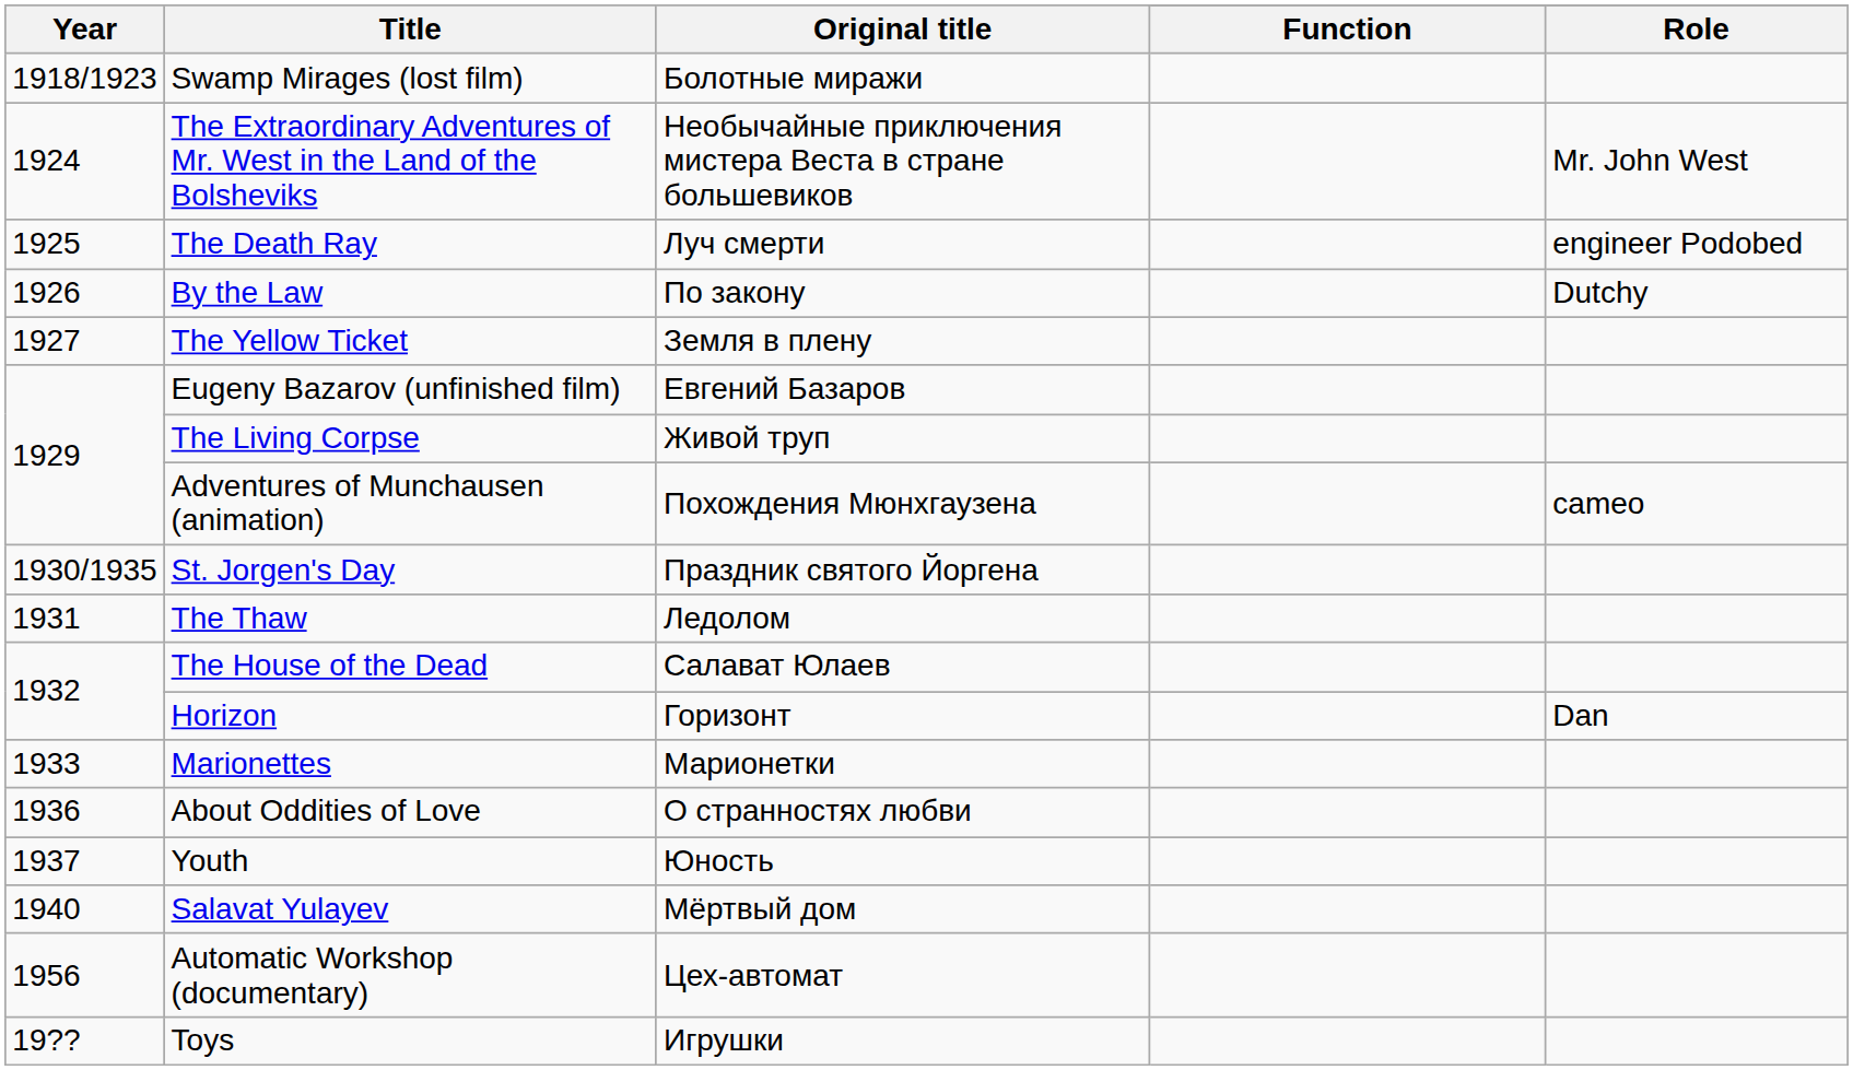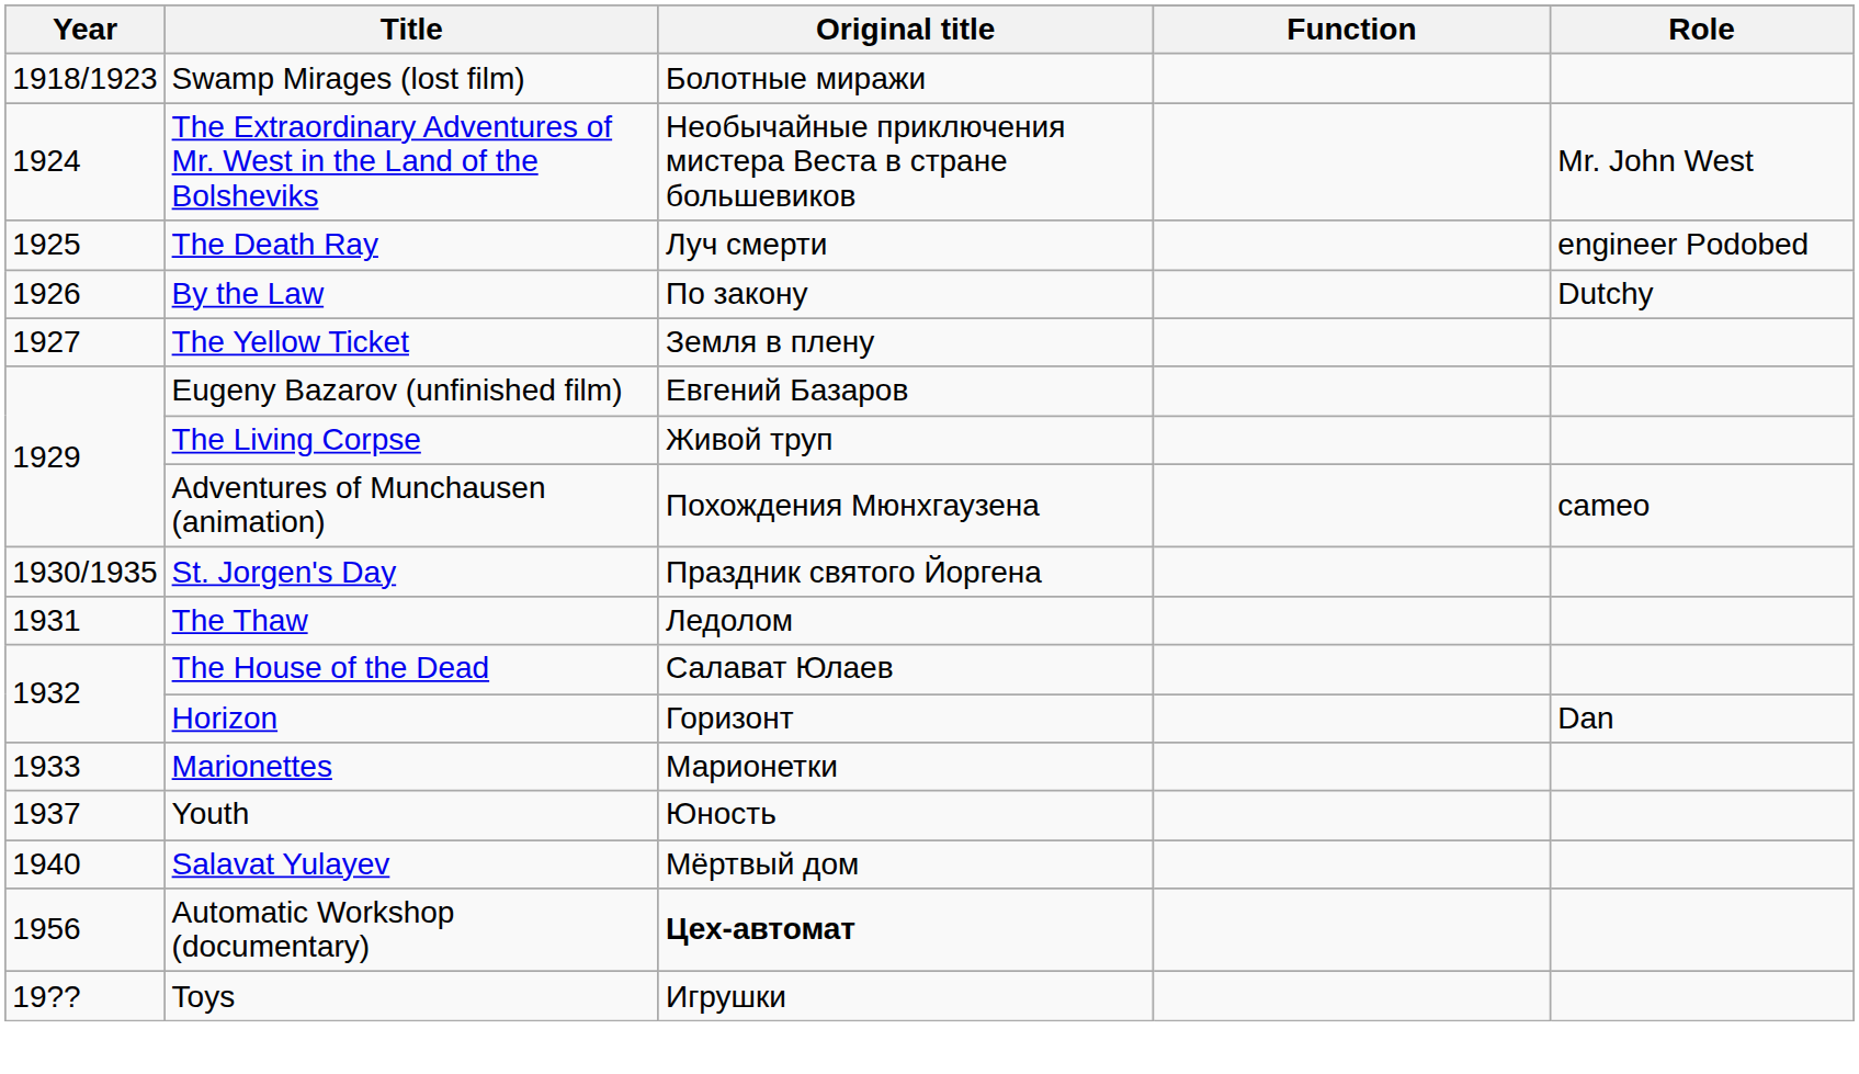 <table class="wikitable" style="margin-right: 0;">
 <tr>
 <th rowspan="2" width="33">Year</th>
 <th rowspan="2" width="250">Title</th>
 <th rowspan="2" width="250">Original title</th>
 </tr>
 <tr>
 <th width="200">Function</th>
 <th width="150">Role</th>
 </tr>
 <tr>
 <td>1918/1923</td>
 <td>Swamp Mirages (lost film)</td>
 <td>Болотные миражи</td>
 <td></td>
 <td></td>
 </tr>
 <tr>
 <td>1924</td>
 <td><a href='#'>The Extraordinary Adventures of Mr. West in the Land of the Bolsheviks</a></td>
 <td>Необычайные приключения мистера Веста в стране большевиков</td>
 <td></td>
 <td>Mr. John West</td>
 </tr>
 <tr>
 <td>1925</td>
 <td><a href='#'>The Death Ray</a></td>
 <td>Луч смерти</td>
 <td></td>
 <td>engineer Podobed</td>
 </tr>
 <tr>
 <td>1926</td>
 <td><a href='#'>By the Law</a></td>
 <td>По закону</td>
 <td></td>
 <td>Dutchy</td>
 </tr>
 <tr>
 <td>1927</td>
 <td><a href='#'>The Yellow Ticket</a></td>
 <td>Земля в плену</td>
 <td></td>
 <td></td>
 </tr>
 <tr>
 <td rowspan="3">1929</td>
 <td>Eugeny Bazarov (unfinished film)</td>
 <td>Евгений Базаров</td>
 <td></td>
 <td></td>
 </tr>
 <tr>
 <td><a href='#'>The Living Corpse</a></td>
 <td>Живой труп</td>
 <td></td>
 <td></td>
 </tr>
 <tr>
 <td>Adventures of Munchausen (animation)</td>
 <td>Похождения Мюнхгаузена</td>
 <td></td>
 <td>cameo</td>
 </tr>
 <tr>
 <td>1930/1935</td>
 <td><a href='#'>St. Jorgen's Day</a></td>
 <td>Праздник святого Йоргена</td>
 <td></td>
 <td></td>
 </tr>
 <tr>
 <td>1931</td>
 <td><a href='#'>The Thaw</a></td>
 <td>Ледолом</td>
 <td></td>
 <td></td>
 </tr>
 <tr>
 <td rowspan="2">1932</td>
 <td><a href='#'>The House of the Dead</a></td>
 <td>Салават Юлаев</td>
 <td></td>
 <td></td>
 </tr>
 <tr>
 <td><a href='#'>Horizon</a></td>
 <td>Горизонт</td>
 <td></td>
 <td>Dan</td>
 </tr>
 <tr>
 <td>1933</td>
 <td><a href='#'>Marionettes</a></td>
 <td>Марионетки</td>
 <td></td>
 <td></td>
 </tr>
 <tr>
-<td>1936</td>
-<td>About Oddities of Love</td>
-<td>О странностях любви</td>
-<td></td>
-<td></td>
-</tr>
-<tr>
 <td>1937</td>
 <td>Youth</td>
 <td>Юность</td>
 <td></td>
 <td></td>
 </tr>
 <tr>
 <td>1940</td>
 <td><a href='#'>Salavat Yulayev</a></td>
 <td>Мёртвый дом</td>
 <td></td>
 <td></td>
 </tr>
 <tr>
 <td>1956</td>
 <td>Automatic Workshop (documentary)</td>
-<td>Цех-автомат</td>
+<td><strong>Цех-автомат</strong></td>
 <td></td>
 <td></td>
 </tr>
 <tr>
 <td>19??</td>
 <td>Toys</td>
 <td>Игрушки</td>
 <td></td>
 <td></td>
 </tr>
 </table>
